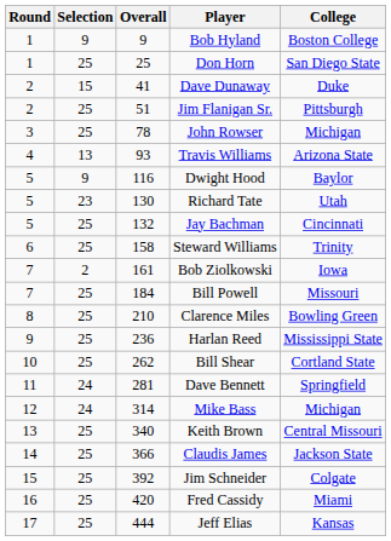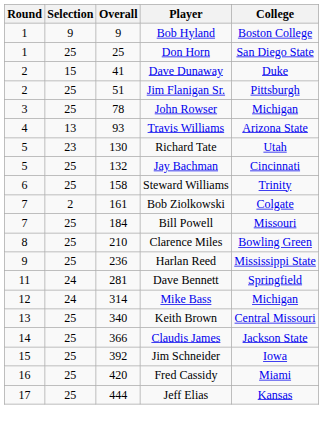 <table class=wikitable style="text-align:center">
 <tr>
 <th>Round</th>
 <th>Selection</th>
 <th>Overall</th>
 <th>Player</th>
 <th>College</th>
 </tr>
 <tr>
 <td>1</td>
 <td>9</td>
 <td>9</td>
 <td><a href='#'>Bob Hyland</a></td>
 <td><a href='#'>Boston College</a></td>
 </tr>
 <tr>
 <td>1</td>
 <td>25</td>
 <td>25</td>
 <td><a href='#'>Don Horn</a></td>
 <td><a href='#'>San Diego State</a></td>
 </tr>
 <tr>
 <td>2</td>
 <td>15</td>
 <td>41</td>
 <td><a href='#'>Dave Dunaway</a></td>
 <td><a href='#'>Duke</a></td>
 </tr>
 <tr>
 <td>2</td>
 <td>25</td>
 <td>51</td>
 <td><a href='#'>Jim Flanigan Sr.</a></td>
 <td><a href='#'>Pittsburgh</a></td>
 </tr>
 <tr>
 <td>3</td>
 <td>25</td>
 <td>78</td>
 <td><a href='#'>John Rowser</a></td>
 <td><a href='#'>Michigan</a></td>
 </tr>
 <tr>
 <td>4</td>
 <td>13</td>
 <td>93</td>
 <td><a href='#'>Travis Williams</a></td>
 <td><a href='#'>Arizona State</a></td>
 </tr>
 <tr>
 <td>5</td>
-<td>9</td>
-<td>116</td>
-<td>Dwight Hood</td>
-<td><a href='#'>Baylor</a></td>
-</tr>
-<tr>
-<td>5</td>
 <td>23</td>
 <td>130</td>
 <td>Richard Tate</td>
 <td><a href='#'>Utah</a></td>
 </tr>
 <tr>
 <td>5</td>
 <td>25</td>
 <td>132</td>
 <td><a href='#'>Jay Bachman</a></td>
 <td><a href='#'>Cincinnati</a></td>
 </tr>
 <tr>
 <td>6</td>
 <td>25</td>
 <td>158</td>
 <td>Steward Williams</td>
 <td><a href='#'>Trinity</a></td>
 </tr>
 <tr>
 <td>7</td>
 <td>2</td>
 <td>161</td>
 <td>Bob Ziolkowski</td>
-<td><a href='#'>Iowa</a></td>
+<td><a href='#'>Colgate</a></td>
 </tr>
 <tr>
 <td>7</td>
 <td>25</td>
 <td>184</td>
 <td>Bill Powell</td>
 <td><a href='#'>Missouri</a></td>
 </tr>
 <tr>
 <td>8</td>
 <td>25</td>
 <td>210</td>
 <td>Clarence Miles</td>
 <td><a href='#'>Bowling Green</a></td>
 </tr>
 <tr>
 <td>9</td>
 <td>25</td>
 <td>236</td>
 <td>Harlan Reed</td>
 <td><a href='#'>Mississippi State</a></td>
-</tr>
-<tr>
-<td>10</td>
-<td>25</td>
-<td>262</td>
-<td>Bill Shear</td>
-<td><a href='#'>Cortland State</a></td>
 </tr>
 <tr>
 <td>11</td>
 <td>24</td>
 <td>281</td>
 <td>Dave Bennett</td>
 <td><a href='#'>Springfield</a></td>
 </tr>
 <tr>
 <td>12</td>
 <td>24</td>
 <td>314</td>
 <td><a href='#'>Mike Bass</a></td>
 <td><a href='#'>Michigan</a></td>
 </tr>
 <tr>
 <td>13</td>
 <td>25</td>
 <td>340</td>
 <td>Keith Brown</td>
 <td><a href='#'>Central Missouri</a></td>
 </tr>
 <tr>
 <td>14</td>
 <td>25</td>
 <td>366</td>
 <td><a href='#'>Claudis James</a></td>
 <td><a href='#'>Jackson State</a></td>
 </tr>
 <tr>
 <td>15</td>
 <td>25</td>
 <td>392</td>
 <td>Jim Schneider</td>
-<td><a href='#'>Colgate</a></td>
+<td><a href='#'>Iowa</a></td>
 </tr>
 <tr>
 <td>16</td>
 <td>25</td>
 <td>420</td>
 <td>Fred Cassidy</td>
 <td><a href='#'>Miami</a></td>
 </tr>
 <tr>
 <td>17</td>
 <td>25</td>
 <td>444</td>
 <td>Jeff Elias</td>
 <td><a href='#'>Kansas</a></td>
 </tr>
 </table>
